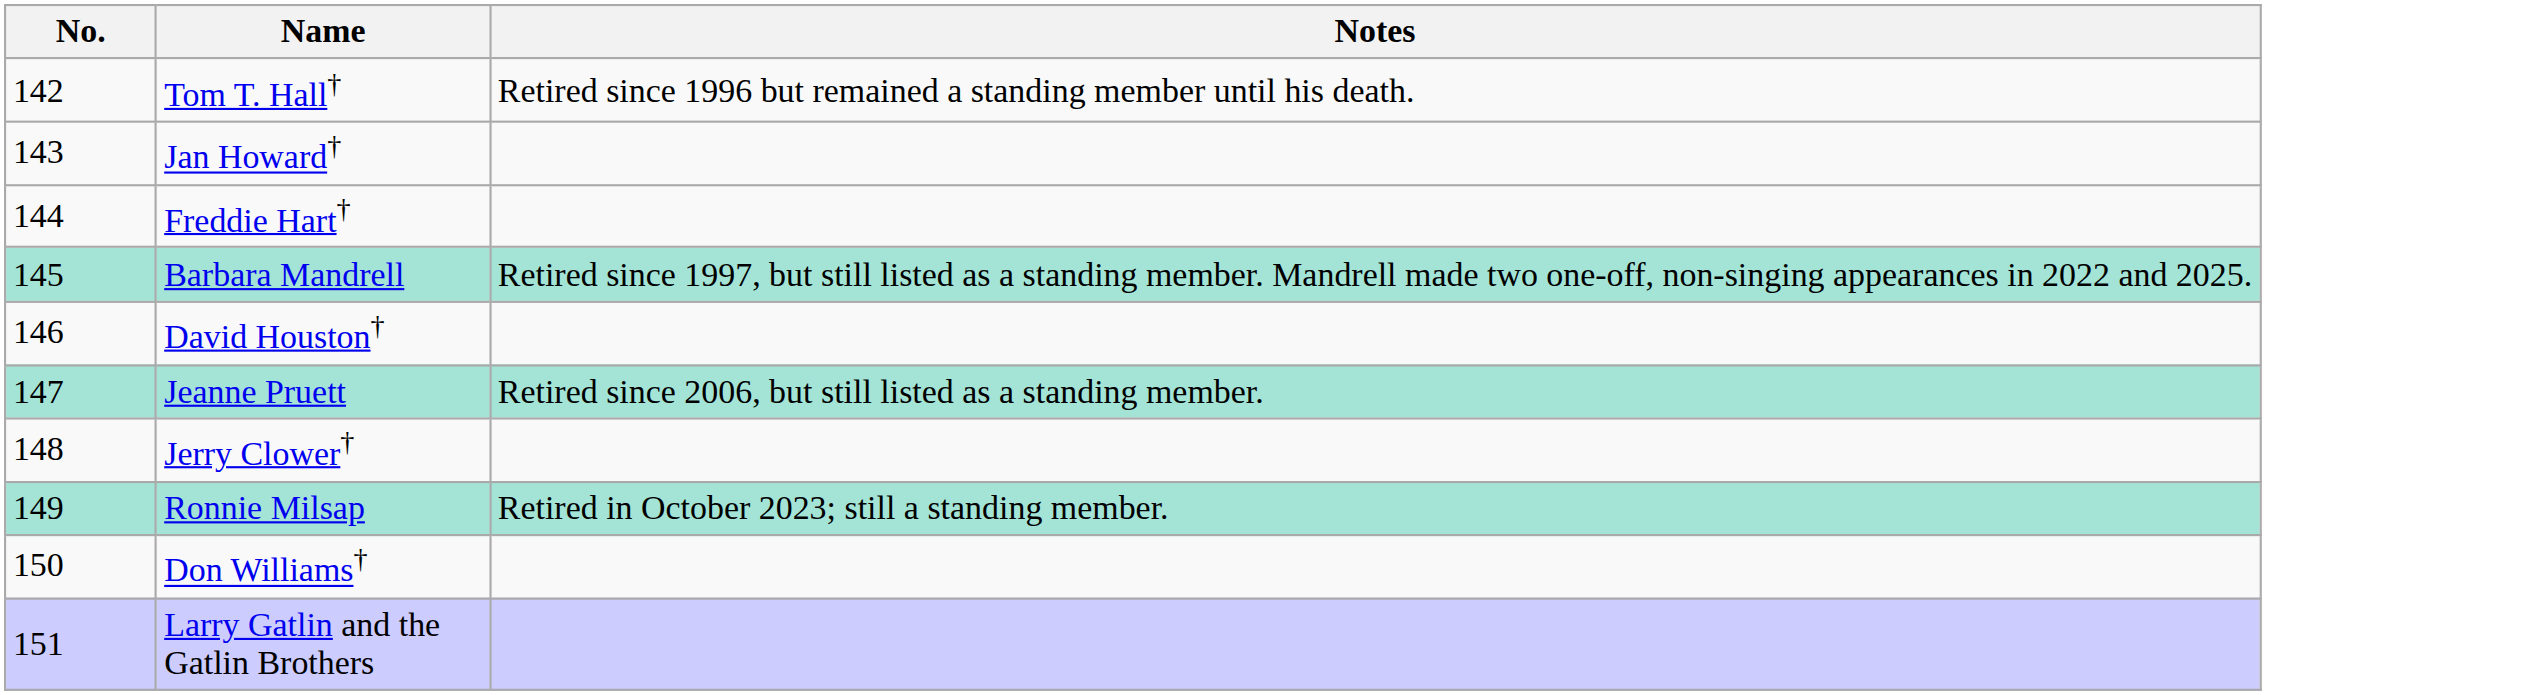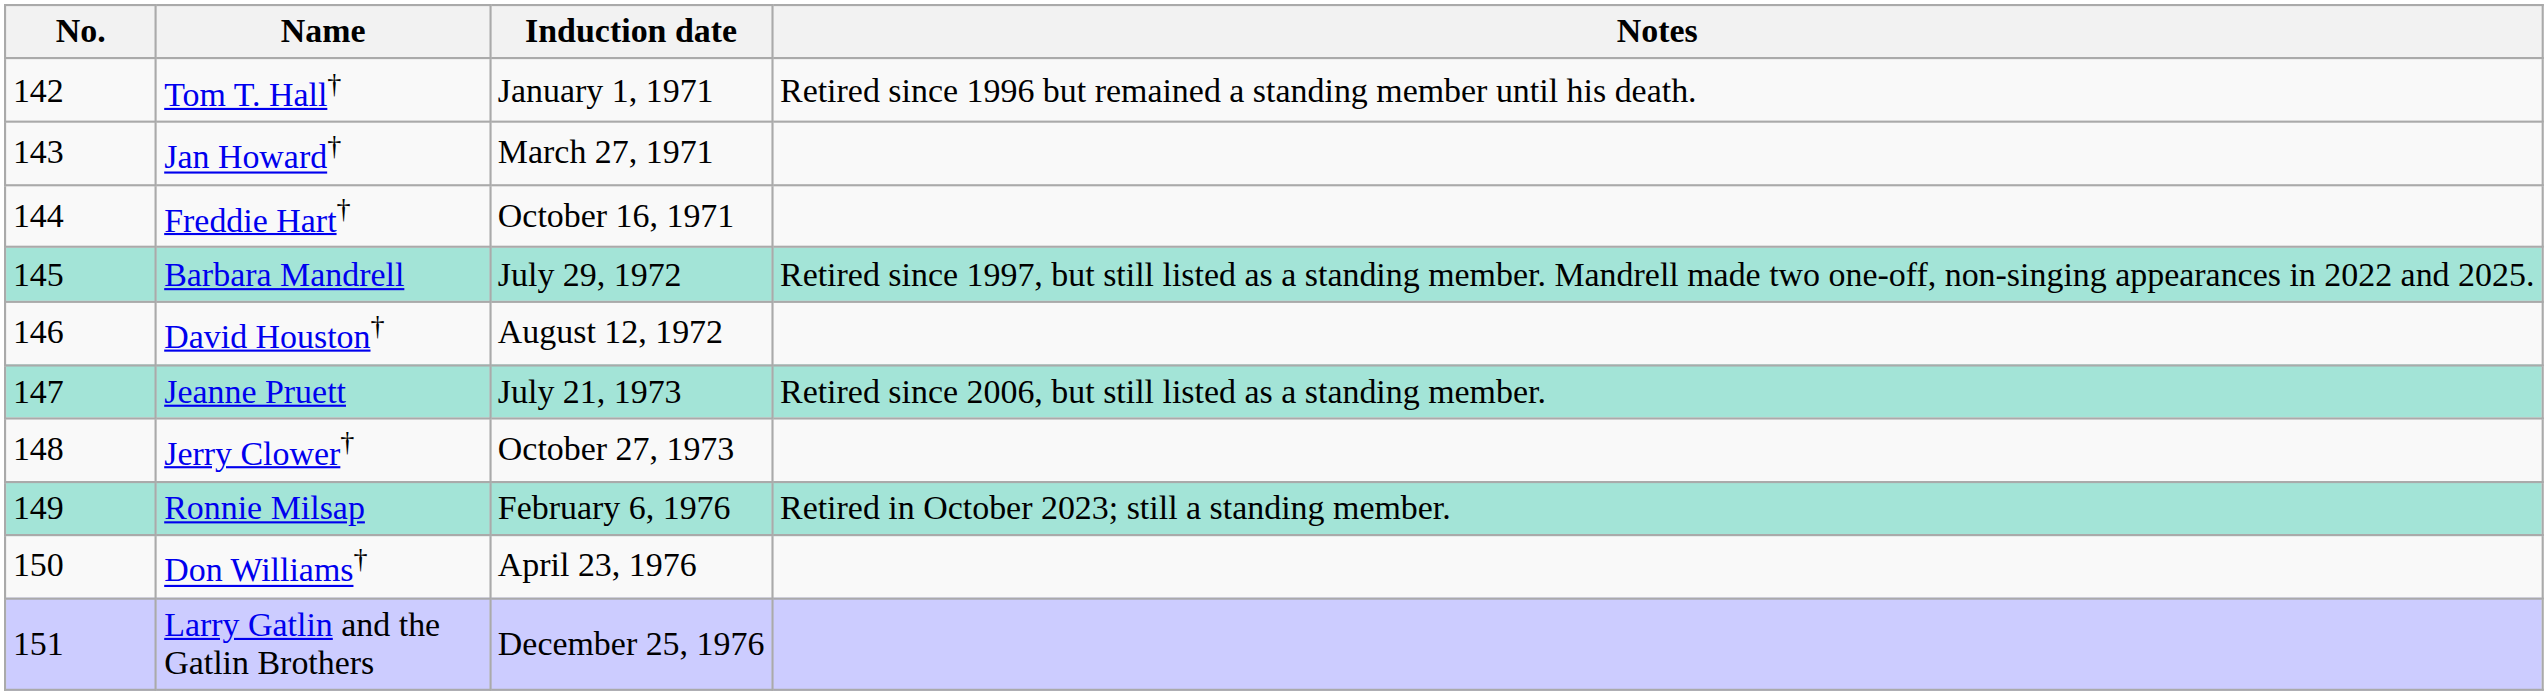 <table class="wikitable sortable">
 <tr>
 <th scope="col" style="width:4em;">No.</th>
 <th scope="col" style="width:150px;">Name</th>
+<th scope="col" class="unsortable" >Induction date</th>
 <th scope="col" class="unsortable">Notes</th>
 </tr>
 <tr>
 <td>142</td>
 <td><a href='#'>Tom T. Hall</a><sup>†</sup></td>
+<td>January 1, 1971</td>
 <td>Retired since 1996 but remained a standing member until his death.</td>
 </tr>
 <tr>
 <td>143</td>
 <td><a href='#'>Jan Howard</a><sup>†</sup></td>
+<td>March 27, 1971</td>
 <td></td>
 </tr>
 <tr>
 <td>144</td>
 <td><a href='#'>Freddie Hart</a><sup>†</sup></td>
+<td>October 16, 1971</td>
 <td></td>
 </tr>
 <tr style="background:#A3E4D7">
 <td>145</td>
 <td><a href='#'>Barbara Mandrell</a></td>
+<td>July 29, 1972</td>
 <td>Retired since 1997, but still listed as a standing member. Mandrell made two one-off, non-singing appearances in 2022 and 2025.</td>
 </tr>
 <tr>
 <td>146</td>
 <td><a href='#'>David Houston</a><sup>†</sup></td>
+<td>August 12, 1972</td>
 <td></td>
 </tr>
 <tr style="background:#A3E4D7">
 <td>147</td>
 <td><a href='#'>Jeanne Pruett</a></td>
+<td>July 21, 1973</td>
 <td>Retired since 2006, but still listed as a standing member.</td>
 </tr>
 <tr>
 <td>148</td>
 <td><a href='#'>Jerry Clower</a><sup>†</sup></td>
+<td>October 27, 1973</td>
 <td></td>
 </tr>
 <tr style="background:#A3E4D7">
 <td>149</td>
 <td><a href='#'>Ronnie Milsap</a></td>
+<td>February 6, 1976</td>
 <td>Retired in October 2023; still a standing member.</td>
 </tr>
 <tr>
 <td>150</td>
 <td><a href='#'>Don Williams</a><sup>†</sup></td>
+<td>April 23, 1976</td>
 <td></td>
 </tr>
 <tr style="background:#ccccff">
 <td>151</td>
 <td><a href='#'>Larry Gatlin</a> and the Gatlin Brothers</td>
+<td>December 25, 1976</td>
 <td></td>
 </tr>
 </table>
